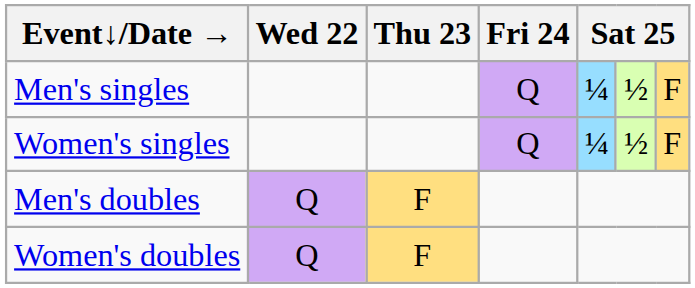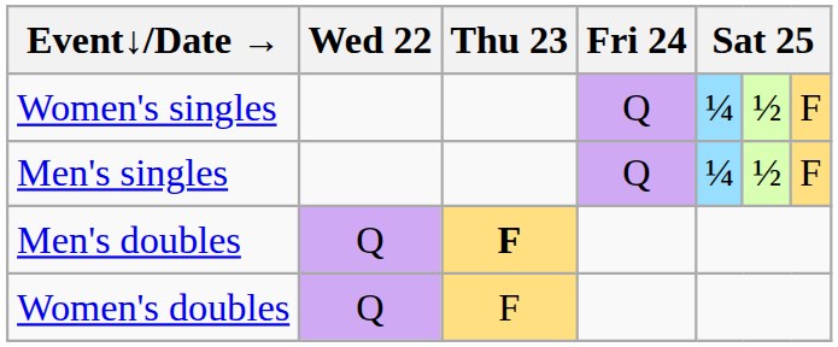 <table class="wikitable" style="margin:0.5em auto; font-size:90%; line-height:1.25em;">
 <tr style="text-align:center;">
 <th>Event↓/Date →</th>
 <th>Wed 22</th>
 <th>Thu 23</th>
 <th>Fri 24</th>
 <th colspan=3>Sat 25</th>
+</tr>
+<tr style="text-align:center;">
+<td style="text-align:left;"><a href='#'>Women's singles</a></td>
+<td></td>
+<td></td>
+<td style="background-color:#D0A9F5;">Q</td>
+<td style="background-color:#97DEFF;">¼</td>
+<td style="background-color:#D9FFB2;">½</td>
+<td style="background-color:#FFDF80;">F</td>
 </tr>
 <tr style="text-align:center;">
 <td style="text-align:left;"><a href='#'>Men's singles</a></td>
 <td></td>
 <td></td>
 <td style="background-color:#D0A9F5;">Q</td>
 <td style="background-color:#97DEFF;">¼</td>
 <td style="background-color:#D9FFB2;">½</td>
 <td style="background-color:#FFDF80;">F</td>
 </tr>
 <tr style="text-align:center;">
-<td style="text-align:left;"><a href='#'>Women's singles</a></td>
-<td></td>
-<td></td>
-<td style="background-color:#D0A9F5;">Q</td>
-<td style="background-color:#97DEFF;">¼</td>
-<td style="background-color:#D9FFB2;">½</td>
-<td style="background-color:#FFDF80;">F</td>
-</tr>
-<tr style="text-align:center;">
 <td style="text-align:left;"><a href='#'>Men's doubles</a></td>
 <td style="background-color:#D0A9F5;">Q</td>
-<td style="background-color:#FFDF80;">F</td>
+<td style="background-color:#FFDF80;"><strong>F</strong></td>
 <td></td>
 <td colspan=3></td>
 </tr>
 <tr style="text-align:center;">
 <td style="text-align:left;"><a href='#'>Women's doubles</a></td>
 <td style="background-color:#D0A9F5;">Q</td>
 <td style="background-color:#FFDF80;">F</td>
 <td></td>
 <td colspan=3></td>
 </tr>
 </table>
